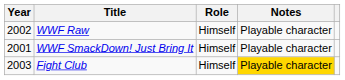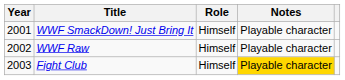 <table class="wikitable">
 <tr>
 <th>Year</th>
 <th>Title</th>
 <th>Role</th>
 <th>Notes</th>
 <th></th>
 </tr>
 <tr>
-<td>2002</td>
-<td><em><a href='#'>WWF Raw</a></em></td>
+<td>2001</td>
+<td><em><a href='#'>WWF SmackDown! Just Bring It</a></em></td>
 <td>Himself</td>
 <td>Playable character</td>
 <td></td>
 </tr>
 <tr>
-<td>2001</td>
-<td><em><a href='#'>WWF SmackDown! Just Bring It</a></em></td>
+<td>2002</td>
+<td><em><a href='#'>WWF Raw</a></em></td>
 <td>Himself</td>
 <td>Playable character</td>
 <td></td>
 </tr>
 <tr>
 <td>2003</td>
 <td><em><a href='#'> Fight Club</a></em></td>
 <td>Himself</td>
 <td style="background: gold;">Playable character</td>
 <td></td>
 </tr>
 </table>
